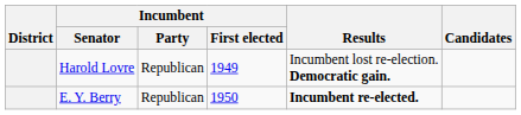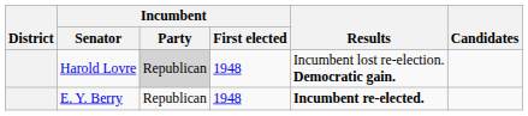 <table class=wikitable>
 <tr valign=bottom>
 <th rowspan=2>District</th>
 <th colspan=3>Incumbent</th>
 <th rowspan=2>Results</th>
 <th rowspan=2>Candidates</th>
 </tr>
 <tr>
 <th>Senator</th>
 <th>Party</th>
 <th>First elected</th>
 </tr>
 <tr>
 <th></th>
 <td><a href='#'>Harold Lovre</a></td>
-<td>Republican</td>
-<td><a href='#'>1949</a></td>
+<td style="background: lightgrey;">Republican</td>
+<td><a href='#'>1948</a></td>
 <td>Incumbent lost re-election.<br><strong>Democratic gain.</strong></td>
 <td nowrap></td>
 </tr>
 <tr>
 <th></th>
 <td><a href='#'>E. Y. Berry</a></td>
 <td>Republican</td>
-<td><a href='#'>1950</a></td>
+<td><a href='#'>1948</a></td>
 <td><strong>Incumbent re-elected.</strong></td>
 <td nowrap></td>
 </tr>
 </table>
